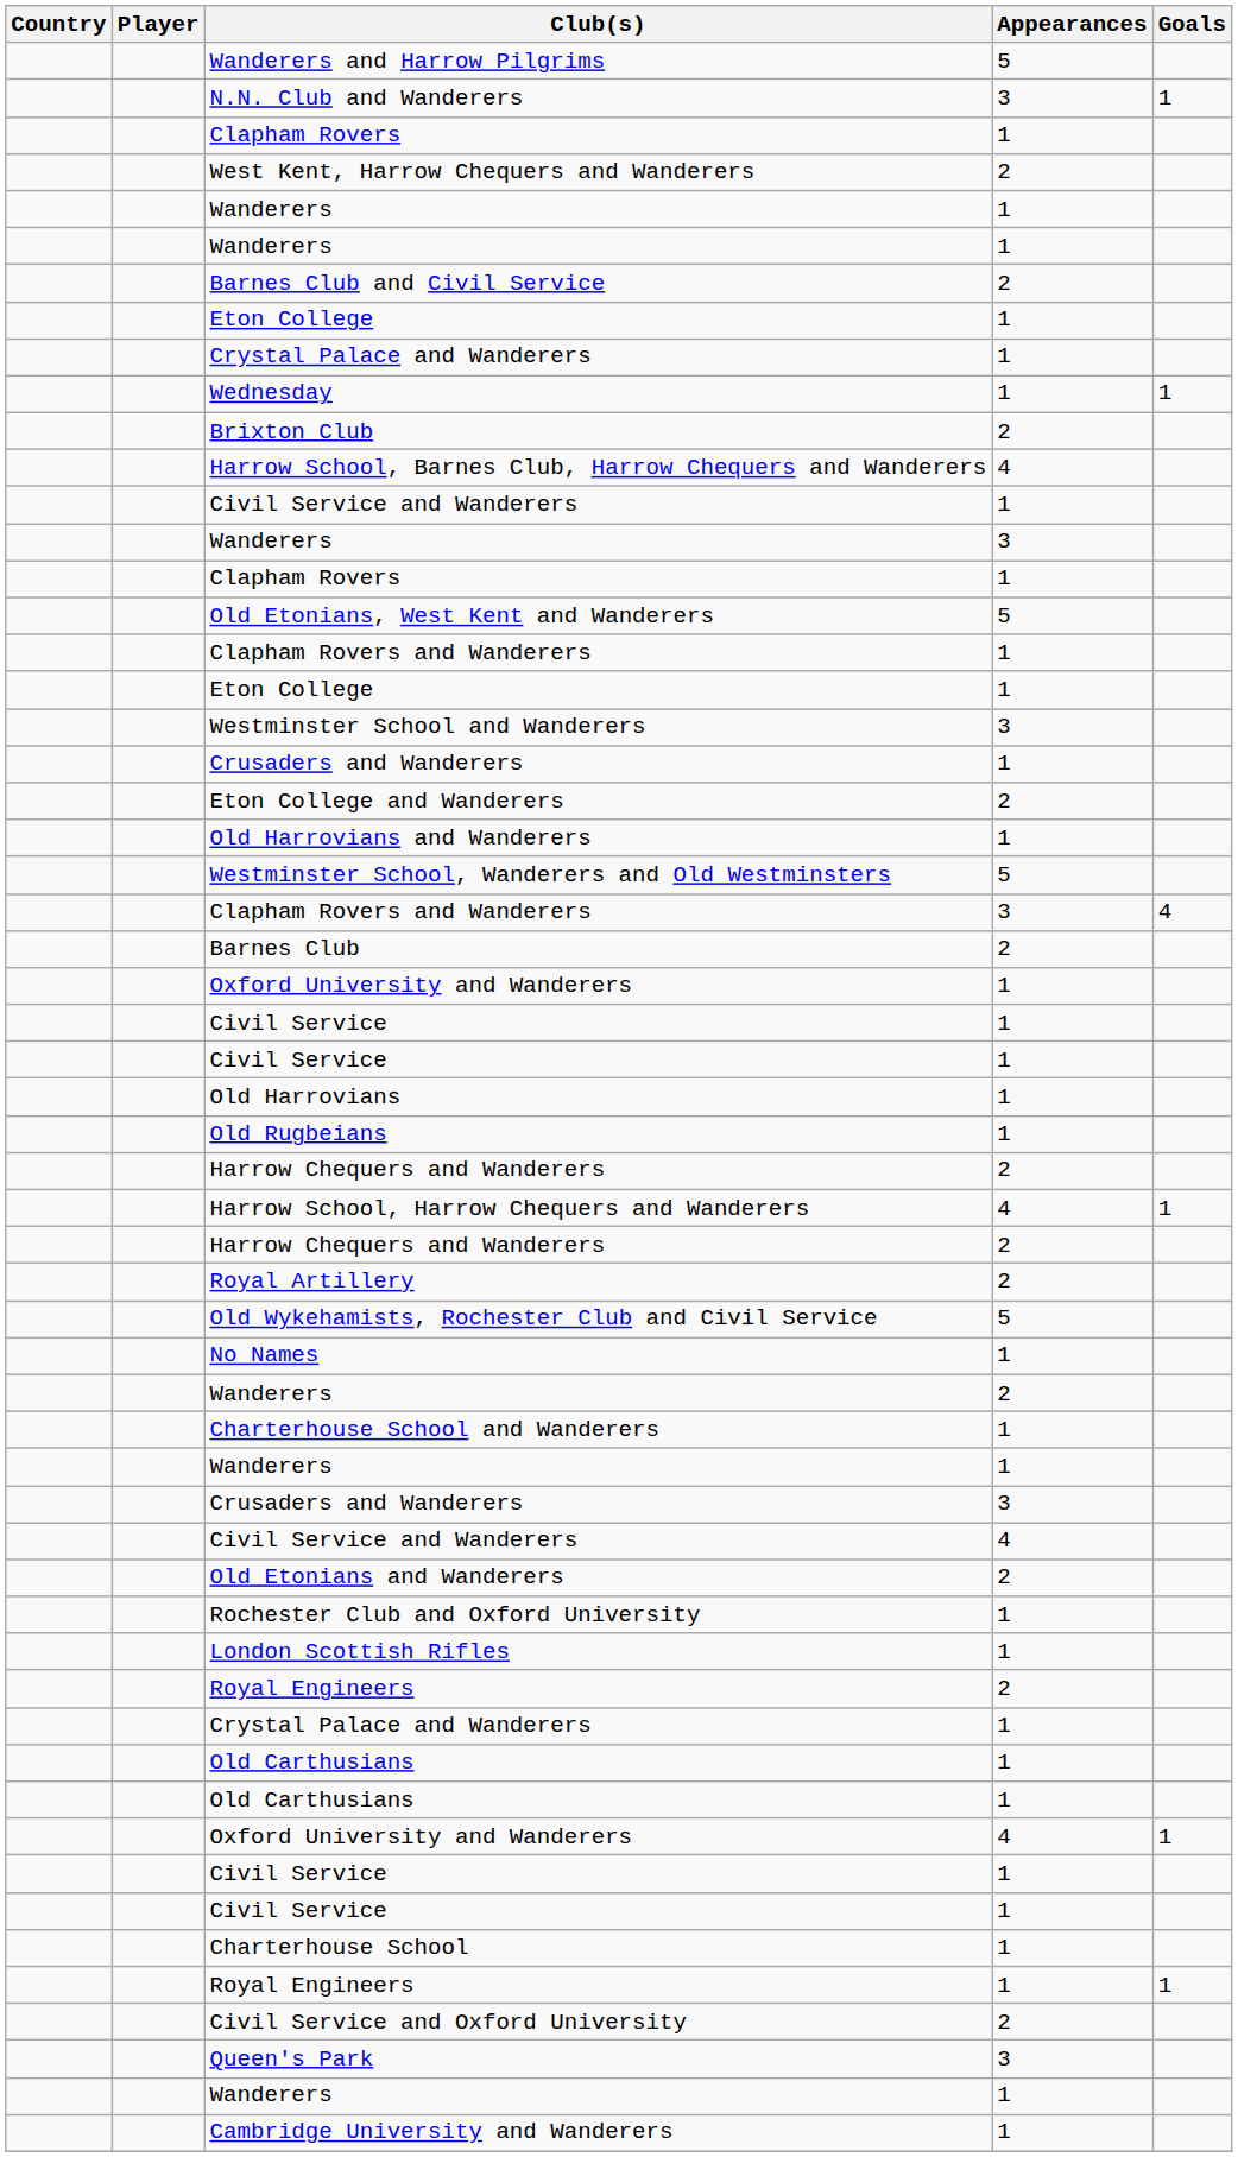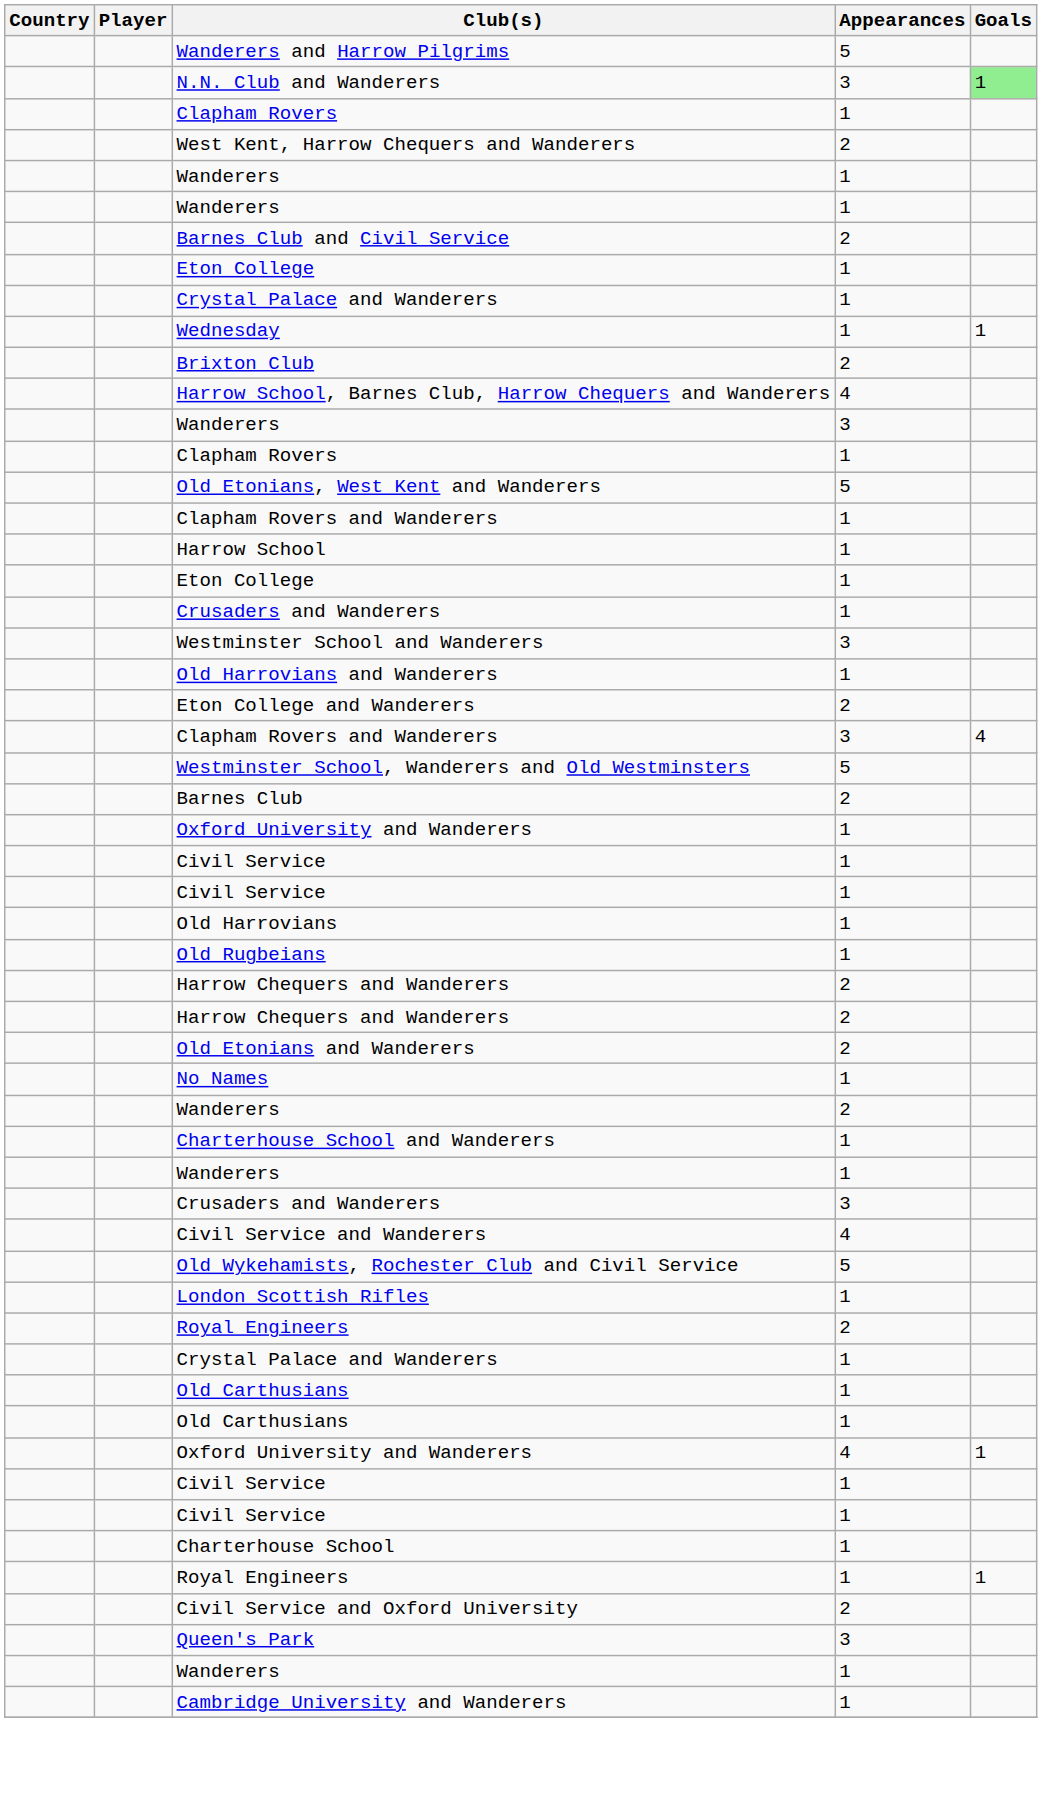 <table class="wikitable sortable" border="1">
 <tr>
 <th>Country</th>
 <th>Player</th>
 <th>Club(s)</th>
 <th>Appearances</th>
 <th>Goals</th>
 </tr>
 <tr>
 <td></td>
 <td></td>
 <td><a href='#'>Wanderers</a> and <a href='#'>Harrow Pilgrims</a></td>
 <td>5</td>
 <td></td>
 </tr>
 <tr>
 <td></td>
 <td></td>
 <td><a href='#'>N.N. Club</a> and Wanderers</td>
 <td>3</td>
-<td>1</td>
+<td style="background: lightgreen;">1</td>
 </tr>
 <tr>
 <td></td>
 <td></td>
 <td><a href='#'>Clapham Rovers</a></td>
 <td>1</td>
 <td></td>
 </tr>
 <tr>
 <td></td>
 <td></td>
 <td>West Kent, Harrow Chequers and Wanderers</td>
 <td>2</td>
 <td></td>
 </tr>
 <tr>
 <td></td>
 <td></td>
 <td>Wanderers</td>
 <td>1</td>
 <td></td>
 </tr>
 <tr>
 <td></td>
 <td></td>
 <td>Wanderers</td>
 <td>1</td>
 <td></td>
 </tr>
 <tr>
 <td></td>
 <td></td>
 <td><a href='#'>Barnes Club</a> and <a href='#'>Civil Service</a></td>
 <td>2</td>
 <td></td>
 </tr>
 <tr>
 <td></td>
 <td></td>
 <td><a href='#'>Eton College</a></td>
 <td>1</td>
 <td></td>
 </tr>
 <tr>
 <td></td>
 <td></td>
 <td><a href='#'>Crystal Palace</a> and Wanderers</td>
 <td>1</td>
 <td></td>
 </tr>
 <tr>
 <td></td>
 <td></td>
 <td><a href='#'>Wednesday</a></td>
 <td>1</td>
 <td>1</td>
 </tr>
 <tr>
 <td></td>
 <td></td>
 <td><a href='#'>Brixton Club</a></td>
 <td>2</td>
 <td></td>
 </tr>
 <tr>
 <td></td>
 <td></td>
 <td><a href='#'>Harrow School</a>, Barnes Club, <a href='#'>Harrow Chequers</a> and Wanderers</td>
 <td>4</td>
 <td></td>
 </tr>
 <tr>
 <td></td>
 <td></td>
-<td>Civil Service and Wanderers</td>
-<td>1</td>
-<td></td>
-</tr>
-<tr>
-<td></td>
-<td></td>
 <td>Wanderers</td>
 <td>3</td>
 <td></td>
 </tr>
 <tr>
 <td></td>
 <td></td>
 <td>Clapham Rovers</td>
 <td>1</td>
 <td></td>
 </tr>
 <tr>
 <td></td>
 <td></td>
 <td><a href='#'>Old Etonians</a>, <a href='#'>West Kent</a> and Wanderers</td>
 <td>5</td>
 <td></td>
 </tr>
 <tr>
 <td></td>
 <td></td>
 <td>Clapham Rovers and Wanderers</td>
 <td>1</td>
 <td></td>
 </tr>
 <tr>
 <td></td>
 <td></td>
+<td>Harrow School</td>
+<td>1</td>
+<td></td>
+</tr>
+<tr>
+<td></td>
+<td></td>
 <td>Eton College</td>
+<td>1</td>
+<td></td>
+</tr>
+<tr>
+<td></td>
+<td></td>
+<td><a href='#'>Crusaders</a> and Wanderers</td>
 <td>1</td>
 <td></td>
 </tr>
 <tr>
 <td></td>
 <td></td>
 <td>Westminster School and Wanderers</td>
 <td>3</td>
 <td></td>
 </tr>
 <tr>
 <td></td>
 <td></td>
-<td><a href='#'>Crusaders</a> and Wanderers</td>
+<td><a href='#'>Old Harrovians</a> and Wanderers</td>
 <td>1</td>
 <td></td>
 </tr>
 <tr>
 <td></td>
 <td></td>
 <td>Eton College and Wanderers</td>
 <td>2</td>
 <td></td>
 </tr>
 <tr>
 <td></td>
 <td></td>
-<td><a href='#'>Old Harrovians</a> and Wanderers</td>
-<td>1</td>
-<td></td>
+<td>Clapham Rovers and Wanderers</td>
+<td>3</td>
+<td>4</td>
 </tr>
 <tr>
 <td></td>
 <td></td>
 <td><a href='#'>Westminster School</a>, Wanderers and <a href='#'>Old Westminsters</a></td>
 <td>5</td>
 <td></td>
-</tr>
-<tr>
-<td></td>
-<td></td>
-<td>Clapham Rovers and Wanderers</td>
-<td>3</td>
-<td>4</td>
 </tr>
 <tr>
 <td></td>
 <td></td>
 <td>Barnes Club</td>
 <td>2</td>
 <td></td>
 </tr>
 <tr>
 <td></td>
 <td></td>
 <td><a href='#'>Oxford University</a> and Wanderers</td>
 <td>1</td>
 <td></td>
 </tr>
 <tr>
 <td></td>
 <td></td>
 <td>Civil Service</td>
 <td>1</td>
 <td></td>
 </tr>
 <tr>
 <td></td>
 <td></td>
 <td>Civil Service</td>
 <td>1</td>
 <td></td>
 </tr>
 <tr>
 <td></td>
 <td></td>
 <td>Old Harrovians</td>
 <td>1</td>
 <td></td>
 </tr>
 <tr>
 <td></td>
 <td></td>
 <td><a href='#'>Old Rugbeians</a></td>
 <td>1</td>
 <td></td>
 </tr>
 <tr>
 <td></td>
 <td></td>
 <td>Harrow Chequers and Wanderers</td>
 <td>2</td>
 <td></td>
 </tr>
 <tr>
 <td></td>
 <td></td>
-<td>Harrow School, Harrow Chequers and Wanderers</td>
-<td>4</td>
-<td>1</td>
-</tr>
-<tr>
-<td></td>
-<td></td>
 <td>Harrow Chequers and Wanderers</td>
 <td>2</td>
 <td></td>
 </tr>
 <tr>
 <td></td>
 <td></td>
-<td><a href='#'>Royal Artillery</a></td>
+<td><a href='#'>Old Etonians</a> and Wanderers</td>
 <td>2</td>
-<td></td>
-</tr>
-<tr>
-<td></td>
-<td></td>
-<td><a href='#'>Old Wykehamists</a>, <a href='#'>Rochester Club</a> and Civil Service</td>
-<td>5</td>
 <td></td>
 </tr>
 <tr>
 <td></td>
 <td></td>
 <td><a href='#'>No Names</a></td>
 <td>1</td>
 <td></td>
 </tr>
 <tr>
 <td></td>
 <td></td>
 <td>Wanderers</td>
 <td>2</td>
 <td></td>
 </tr>
 <tr>
 <td></td>
 <td></td>
 <td><a href='#'>Charterhouse School</a> and Wanderers</td>
 <td>1</td>
 <td></td>
 </tr>
 <tr>
 <td></td>
 <td></td>
 <td>Wanderers</td>
 <td>1</td>
 <td></td>
 </tr>
 <tr>
 <td></td>
 <td></td>
 <td>Crusaders and Wanderers</td>
 <td>3</td>
 <td></td>
 </tr>
 <tr>
 <td></td>
 <td></td>
 <td>Civil Service and Wanderers</td>
 <td>4</td>
 <td></td>
 </tr>
 <tr>
 <td></td>
 <td></td>
-<td><a href='#'>Old Etonians</a> and Wanderers</td>
-<td>2</td>
-<td></td>
-</tr>
-<tr>
-<td></td>
-<td></td>
-<td>Rochester Club and Oxford University</td>
-<td>1</td>
+<td><a href='#'>Old Wykehamists</a>, <a href='#'>Rochester Club</a> and Civil Service</td>
+<td>5</td>
 <td></td>
 </tr>
 <tr>
 <td></td>
 <td></td>
 <td><a href='#'>London Scottish Rifles</a></td>
 <td>1</td>
 <td></td>
 </tr>
 <tr>
 <td></td>
 <td></td>
 <td><a href='#'>Royal Engineers</a></td>
 <td>2</td>
 <td></td>
 </tr>
 <tr>
 <td></td>
 <td></td>
 <td>Crystal Palace and Wanderers</td>
 <td>1</td>
 <td></td>
 </tr>
 <tr>
 <td></td>
 <td></td>
 <td><a href='#'>Old Carthusians</a></td>
 <td>1</td>
 <td></td>
 </tr>
 <tr>
 <td></td>
 <td></td>
 <td>Old Carthusians</td>
 <td>1</td>
 <td></td>
 </tr>
 <tr>
 <td></td>
 <td></td>
 <td>Oxford University and Wanderers</td>
 <td>4</td>
 <td>1</td>
 </tr>
 <tr>
 <td></td>
 <td></td>
 <td>Civil Service</td>
 <td>1</td>
 <td></td>
 </tr>
 <tr>
 <td></td>
 <td></td>
 <td>Civil Service</td>
 <td>1</td>
 <td></td>
 </tr>
 <tr>
 <td></td>
 <td></td>
 <td>Charterhouse School</td>
 <td>1</td>
 <td></td>
 </tr>
 <tr>
 <td></td>
 <td></td>
 <td>Royal Engineers</td>
 <td>1</td>
 <td>1</td>
 </tr>
 <tr>
 <td></td>
 <td></td>
 <td>Civil Service and Oxford University</td>
 <td>2</td>
 <td></td>
 </tr>
 <tr>
 <td></td>
 <td></td>
 <td><a href='#'>Queen's Park</a></td>
 <td>3</td>
 <td></td>
 </tr>
 <tr>
 <td></td>
 <td></td>
 <td>Wanderers</td>
 <td>1</td>
 <td></td>
 </tr>
 <tr>
 <td></td>
 <td></td>
 <td><a href='#'>Cambridge University</a> and Wanderers</td>
 <td>1</td>
 <td></td>
 </tr>
 <tr>
 </tr>
 </table>
